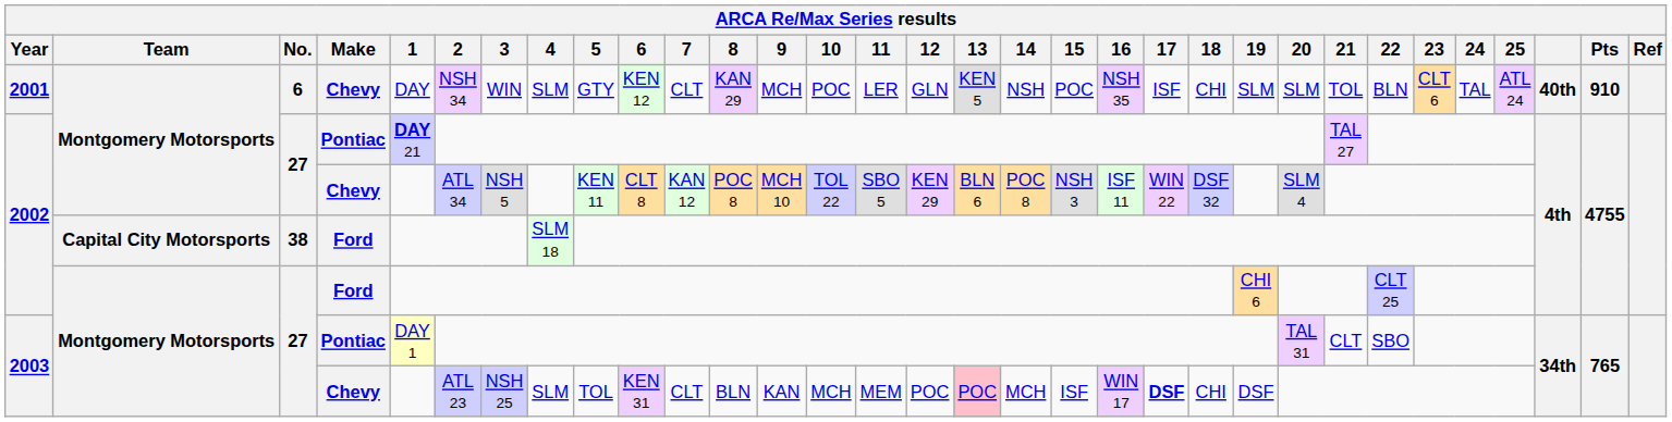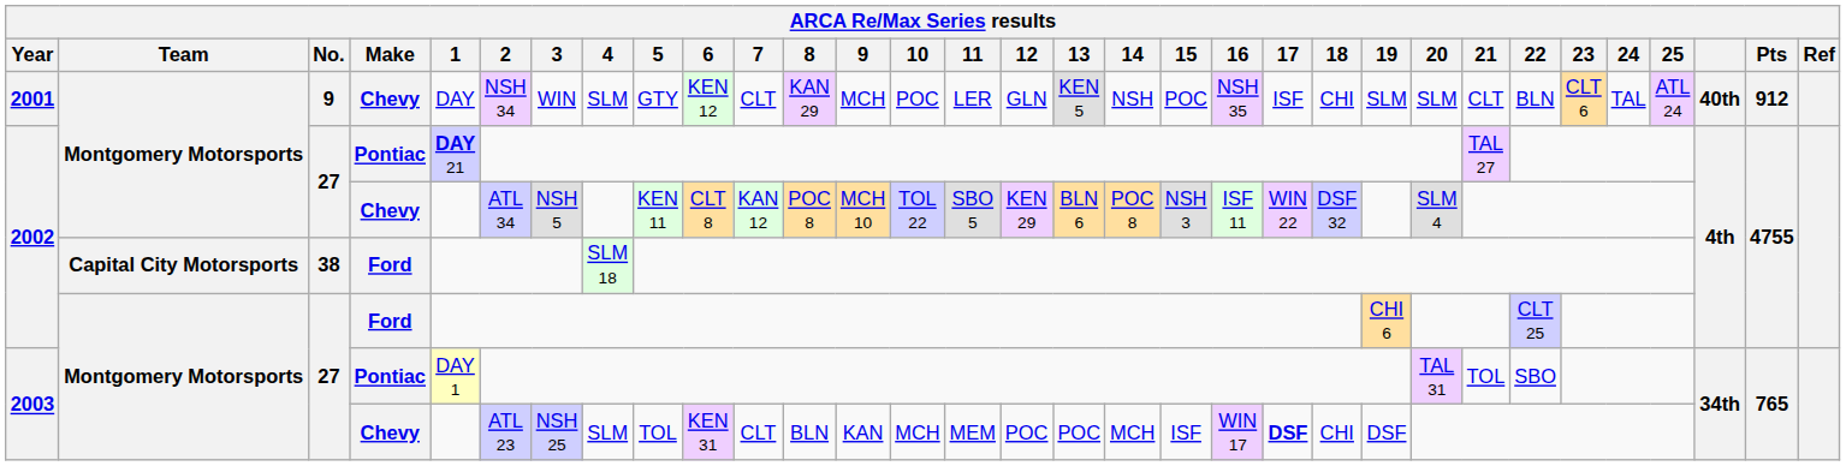 <table class="wikitable" style="text-align:center; font-size:75%">
 <tr>
 <th colspan=45><a href='#'>ARCA Re/Max Series</a> results</th>
 </tr>
 <tr>
 <th>Year</th>
 <th>Team</th>
 <th>No.</th>
 <th>Make</th>
 <th>1</th>
 <th>2</th>
 <th>3</th>
 <th>4</th>
 <th>5</th>
 <th>6</th>
 <th>7</th>
 <th>8</th>
 <th>9</th>
 <th>10</th>
 <th>11</th>
 <th>12</th>
 <th>13</th>
 <th>14</th>
 <th>15</th>
 <th>16</th>
 <th>17</th>
 <th>18</th>
 <th>19</th>
 <th>20</th>
 <th>21</th>
 <th>22</th>
 <th>23</th>
 <th>24</th>
 <th>25</th>
 <th></th>
 <th>Pts</th>
 <th>Ref</th>
 </tr>
 <tr>
 <th><a href='#'>2001</a></th>
 <th rowspan=3>Montgomery Motorsports</th>
-<th>6</th>
+<th>9</th>
 <th><a href='#'>Chevy</a></th>
 <td><a href='#'>DAY</a></td>
 <td style="background:#EFCFFF;"><a href='#'>NSH</a><br><small>34</small></td>
 <td><a href='#'>WIN</a></td>
 <td><a href='#'>SLM</a></td>
 <td><a href='#'>GTY</a></td>
 <td style="background:#DFFFDF;"><a href='#'>KEN</a><br><small>12</small></td>
 <td><a href='#'>CLT</a></td>
 <td style="background:#EFCFFF;"><a href='#'>KAN</a><br><small>29</small></td>
 <td><a href='#'>MCH</a></td>
 <td><a href='#'>POC</a></td>
 <td><a href='#'>LER</a></td>
 <td><a href='#'>GLN</a></td>
 <td style="background:#DFDFDF;"><a href='#'>KEN</a><br><small>5</small></td>
 <td><a href='#'>NSH</a></td>
 <td><a href='#'>POC</a></td>
 <td style="background:#EFCFFF;"><a href='#'>NSH</a><br><small>35</small></td>
 <td><a href='#'>ISF</a></td>
 <td><a href='#'>CHI</a></td>
 <td><a href='#'>SLM</a></td>
 <td><a href='#'>SLM</a></td>
-<td><a href='#'>TOL</a></td>
+<td><a href='#'>CLT</a></td>
 <td><a href='#'>BLN</a></td>
 <td style="background:#FFDF9F;"><a href='#'>CLT</a><br><small>6</small></td>
 <td><a href='#'>TAL</a></td>
 <td style="background:#EFCFFF;"><a href='#'>ATL</a><br><small>24</small></td>
 <th>40th</th>
-<th>910</th>
+<th>912</th>
 <th></th>
 </tr>
 <tr>
 <th rowspan=4><a href='#'>2002</a></th>
 <th rowspan=2>27</th>
 <th><a href='#'>Pontiac</a></th>
 <td style="background:#CFCFFF;"><strong><a href='#'>DAY</a></strong><br><small>21</small></td>
 <td colspan=19></td>
 <td style="background:#EFCFFF;"><a href='#'>TAL</a><br><small>27</small></td>
 <td colspan=4></td>
 <th rowspan=4>4th</th>
 <th rowspan=4>4755</th>
 <th rowspan=4></th>
 </tr>
 <tr>
 <th><a href='#'>Chevy</a></th>
 <td></td>
 <td style="background:#CFCFFF;"><a href='#'>ATL</a><br><small>34</small></td>
 <td style="background:#DFDFDF;"><a href='#'>NSH</a><br><small>5</small></td>
 <td></td>
 <td style="background:#DFFFDF;"><a href='#'>KEN</a><br><small>11</small></td>
 <td style="background:#FFDF9F;"><a href='#'>CLT</a><br><small>8</small></td>
 <td style="background:#DFFFDF;"><a href='#'>KAN</a><br><small>12</small></td>
 <td style="background:#FFDF9F;"><a href='#'>POC</a><br><small>8</small></td>
 <td style="background:#FFDF9F;"><a href='#'>MCH</a><br><small>10</small></td>
 <td style="background:#CFCFFF;"><a href='#'>TOL</a><br><small>22</small></td>
 <td style="background:#DFDFDF;"><a href='#'>SBO</a><br><small>5</small></td>
 <td style="background:#EFCFFF;"><a href='#'>KEN</a><br><small>29</small></td>
 <td style="background:#FFDF9F;"><a href='#'>BLN</a><br><small>6</small></td>
 <td style="background:#FFDF9F;"><a href='#'>POC</a><br><small>8</small></td>
 <td style="background:#DFDFDF;"><a href='#'>NSH</a><br><small>3</small></td>
 <td style="background:#DFFFDF;"><a href='#'>ISF</a><br><small>11</small></td>
 <td style="background:#EFCFFF;"><a href='#'>WIN</a><br><small>22</small></td>
 <td style="background:#CFCFFF;"><a href='#'>DSF</a><br><small>32</small></td>
 <td></td>
 <td style="background:#DFDFDF;"><a href='#'>SLM</a><br><small>4</small></td>
 <td colspan=5></td>
 </tr>
 <tr>
 <th>Capital City Motorsports</th>
 <th>38</th>
 <th><a href='#'>Ford</a></th>
 <td colspan=3></td>
 <td style="background:#DFFFDF;"><a href='#'>SLM</a><br><small>18</small></td>
 <td colspan=21></td>
 </tr>
 <tr>
 <th rowspan=3>Montgomery Motorsports</th>
 <th rowspan=3>27</th>
 <th><a href='#'>Ford</a></th>
 <td colspan=18></td>
 <td style="background:#FFDF9F;"><a href='#'>CHI</a><br><small>6</small></td>
 <td colspan=2></td>
 <td style="background:#CFCFFF;"><a href='#'>CLT</a><br><small>25</small></td>
 <td colspan=3></td>
 </tr>
 <tr>
 <th rowspan=2><a href='#'>2003</a></th>
 <th><a href='#'>Pontiac</a></th>
 <td style="background:#FFFFBF;"><a href='#'>DAY</a><br><small>1</small></td>
 <td colspan=18></td>
 <td style="background:#EFCFFF;"><a href='#'>TAL</a><br><small>31</small></td>
-<td><a href='#'>CLT</a></td>
+<td><a href='#'>TOL</a></td>
 <td><a href='#'>SBO</a></td>
 <td colspan=3></td>
 <th rowspan=2>34th</th>
 <th rowspan=2>765</th>
 <th rowspan=2></th>
 </tr>
 <tr>
 <th><a href='#'>Chevy</a></th>
 <td></td>
 <td style="background:#CFCFFF;"><a href='#'>ATL</a><br><small>23</small></td>
 <td style="background:#CFCFFF;"><a href='#'>NSH</a><br><small>25</small></td>
 <td><a href='#'>SLM</a></td>
 <td><a href='#'>TOL</a></td>
 <td style="background:#EFCFFF;"><a href='#'>KEN</a><br><small>31</small></td>
 <td><a href='#'>CLT</a></td>
 <td><a href='#'>BLN</a></td>
 <td><a href='#'>KAN</a></td>
 <td><a href='#'>MCH</a></td>
 <td><a href='#'>MEM</a></td>
 <td><a href='#'>POC</a></td>
-<td style="background: pink;"><a href='#'>POC</a></td>
+<td><a href='#'>POC</a></td>
 <td><a href='#'>MCH</a></td>
 <td><a href='#'>ISF</a></td>
 <td style="background:#EFCFFF;"><a href='#'>WIN</a><br><small>17</small></td>
 <td><strong><a href='#'>DSF</a></strong></td>
 <td><a href='#'>CHI</a></td>
 <td><a href='#'>DSF</a></td>
 <td colspan=6></td>
 </tr>
 </table>
